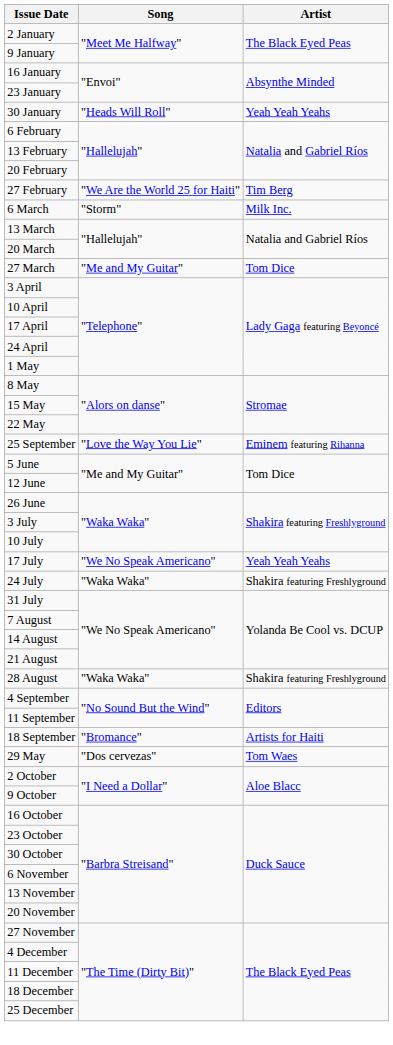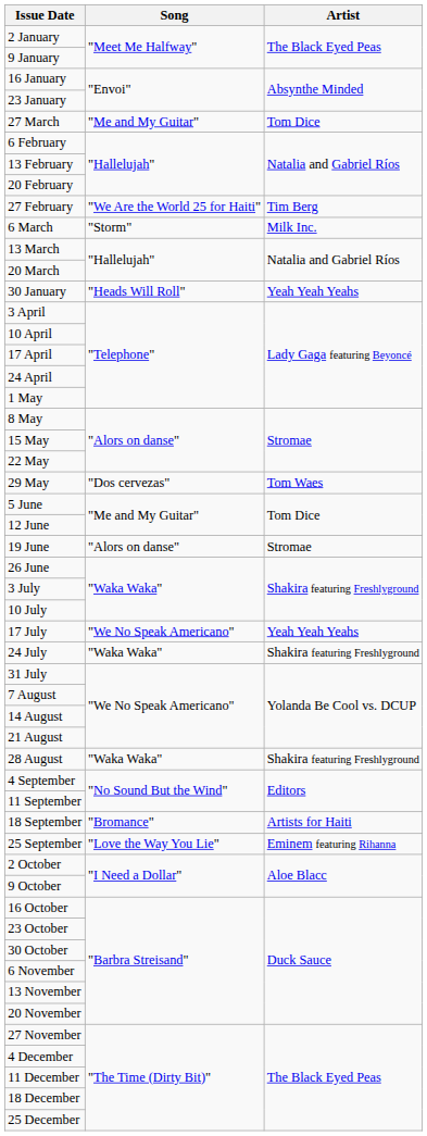 <table class="wikitable">
 <tr>
 <th>Issue Date</th>
 <th>Song</th>
 <th>Artist</th>
 </tr>
 <tr>
 <td>2 January</td>
 <td rowspan=2>"<a href='#'>Meet Me Halfway</a>"</td>
 <td rowspan=2><a href='#'>The Black Eyed Peas</a></td>
 </tr>
 <tr>
 <td>9 January</td>
 </tr>
 <tr>
 <td>16 January</td>
 <td rowspan=2>"Envoi"</td>
 <td rowspan=2><a href='#'>Absynthe Minded</a></td>
 </tr>
 <tr>
 <td>23 January</td>
 </tr>
 <tr>
-<td>30 January</td>
-<td>"<a href='#'>Heads Will Roll</a>"</td>
-<td><a href='#'>Yeah Yeah Yeahs</a></td>
+<td>27 March</td>
+<td>"<a href='#'>Me and My Guitar</a>"</td>
+<td><a href='#'>Tom Dice</a></td>
 </tr>
 <tr>
 <td>6 February</td>
 <td rowspan=3>"<a href='#'>Hallelujah</a>"</td>
 <td rowspan="3"><a href='#'>Natalia</a> and <a href='#'>Gabriel Ríos</a></td>
 </tr>
 <tr>
 <td>13 February</td>
 </tr>
 <tr>
 <td>20 February</td>
 </tr>
 <tr>
 <td>27 February</td>
 <td>"<a href='#'>We Are the World 25 for Haiti</a>"</td>
 <td><a href='#'>Tim Berg</a></td>
 </tr>
 <tr>
 <td>6 March</td>
 <td>"Storm"</td>
 <td><a href='#'>Milk Inc.</a></td>
 </tr>
 <tr>
 <td>13 March</td>
 <td rowspan=2>"Hallelujah"</td>
 <td rowspan=2>Natalia and Gabriel Ríos</td>
 </tr>
 <tr>
 <td>20 March</td>
 </tr>
 <tr>
-<td>27 March</td>
-<td>"<a href='#'>Me and My Guitar</a>"</td>
-<td><a href='#'>Tom Dice</a></td>
+<td>30 January</td>
+<td>"<a href='#'>Heads Will Roll</a>"</td>
+<td><a href='#'>Yeah Yeah Yeahs</a></td>
 </tr>
 <tr>
 <td>3 April</td>
 <td rowspan=5>"<a href='#'>Telephone</a>"</td>
 <td rowspan=5><a href='#'>Lady Gaga</a> <small>featuring <a href='#'>Beyoncé</a></small></td>
 </tr>
 <tr>
 <td>10 April</td>
 </tr>
 <tr>
 <td>17 April</td>
 </tr>
 <tr>
 <td>24 April</td>
 </tr>
 <tr>
 <td>1 May</td>
 </tr>
 <tr>
 <td>8 May</td>
 <td rowspan=3>"<a href='#'>Alors on danse</a>"</td>
 <td rowspan=3><a href='#'>Stromae</a></td>
 </tr>
 <tr>
 <td>15 May</td>
 </tr>
 <tr>
 <td>22 May</td>
 </tr>
 <tr>
-<td>25 September</td>
-<td>"<a href='#'>Love the Way You Lie</a>"</td>
-<td><a href='#'>Eminem</a> <small>featuring <a href='#'>Rihanna</a></small></td>
+<td>29 May</td>
+<td>"Dos cervezas"</td>
+<td><a href='#'>Tom Waes</a></td>
 </tr>
 <tr>
 <td>5 June</td>
 <td rowspan=2>"Me and My Guitar"</td>
 <td rowspan=2>Tom Dice</td>
 </tr>
 <tr>
 <td>12 June</td>
+</tr>
+<tr>
+<td>19 June</td>
+<td>"Alors on danse"</td>
+<td>Stromae</td>
 </tr>
 <tr>
 <td>26 June</td>
 <td rowspan=3>"<a href='#'>Waka Waka</a>"</td>
 <td rowspan=3><a href='#'>Shakira</a><small> featuring <a href='#'>Freshlyground</a></small></td>
 </tr>
 <tr>
 <td>3 July</td>
 </tr>
 <tr>
 <td>10 July</td>
 </tr>
 <tr>
 <td>17 July</td>
 <td>"<a href='#'>We No Speak Americano</a>"</td>
 <td><a href='#'>Yeah Yeah Yeahs</a></td>
 </tr>
 <tr>
 <td>24 July</td>
 <td>"Waka Waka"</td>
 <td>Shakira <small>featuring Freshlyground</small></td>
 </tr>
 <tr>
 <td>31 July</td>
 <td rowspan=4>"We No Speak Americano"</td>
 <td rowspan=4>Yolanda Be Cool vs. DCUP</td>
 </tr>
 <tr>
 <td>7 August</td>
 </tr>
 <tr>
 <td>14 August</td>
 </tr>
 <tr>
 <td>21 August</td>
 </tr>
 <tr>
 <td>28 August</td>
 <td>"Waka Waka"</td>
 <td>Shakira <small>featuring Freshlyground</small></td>
 </tr>
 <tr>
 <td>4 September</td>
 <td rowspan=2>"<a href='#'>No Sound But the Wind</a>"</td>
 <td rowspan=2><a href='#'>Editors</a></td>
 </tr>
 <tr>
 <td>11 September</td>
 </tr>
 <tr>
 <td>18 September</td>
 <td>"<a href='#'>Bromance</a>"</td>
 <td><a href='#'>Artists for Haiti</a></td>
 </tr>
 <tr>
-<td>29 May</td>
-<td>"Dos cervezas"</td>
-<td><a href='#'>Tom Waes</a></td>
+<td>25 September</td>
+<td>"<a href='#'>Love the Way You Lie</a>"</td>
+<td><a href='#'>Eminem</a> <small>featuring <a href='#'>Rihanna</a></small></td>
 </tr>
 <tr>
 <td>2 October</td>
 <td rowspan=2>"<a href='#'>I Need a Dollar</a>"</td>
 <td rowspan=2><a href='#'>Aloe Blacc</a></td>
 </tr>
 <tr>
 <td>9 October</td>
 </tr>
 <tr>
 <td>16 October</td>
 <td rowspan=6>"<a href='#'>Barbra Streisand</a>"</td>
 <td rowspan=6><a href='#'>Duck Sauce</a></td>
 </tr>
 <tr>
 <td>23 October</td>
 </tr>
 <tr>
 <td>30 October</td>
 </tr>
 <tr>
 <td>6 November</td>
 </tr>
 <tr>
 <td>13 November</td>
 </tr>
 <tr>
 <td>20 November</td>
 </tr>
 <tr>
 <td>27 November</td>
 <td rowspan=5>"<a href='#'>The Time (Dirty Bit)</a>"</td>
 <td rowspan=5><a href='#'>The Black Eyed Peas</a></td>
 </tr>
 <tr>
 <td>4 December</td>
 </tr>
 <tr>
 <td>11 December</td>
 </tr>
 <tr>
 <td>18 December</td>
 </tr>
 <tr>
 <td>25 December</td>
 </tr>
 </table>
